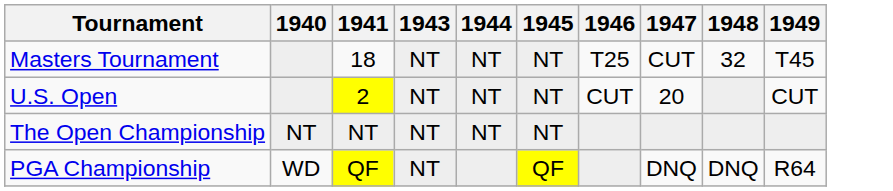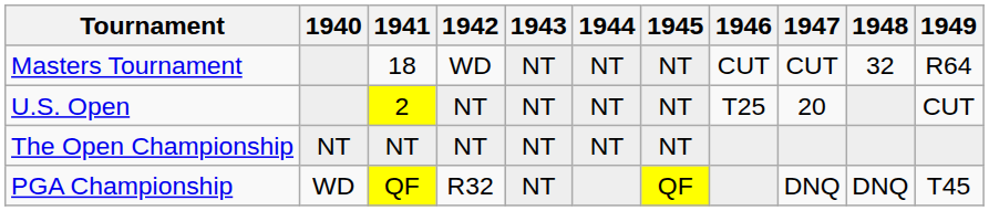 <table class="wikitable" style="font-size:95%;text-align:center;">
 <tr>
 <th>Tournament</th>
 <th>1940</th>
 <th>1941</th>
+<th>1942</th>
 <th>1943</th>
 <th>1944</th>
 <th>1945</th>
 <th>1946</th>
 <th>1947</th>
 <th>1948</th>
 <th>1949</th>
 </tr>
 <tr>
 <td align=left><a href='#'>Masters Tournament</a></td>
 <td style="background:#eeeeee;"></td>
 <td>18</td>
+<td>WD</td>
 <td style="background:#eeeeee;">NT</td>
 <td style="background:#eeeeee;">NT</td>
 <td style="background:#eeeeee;">NT</td>
-<td>T25</td>
+<td>CUT</td>
 <td>CUT</td>
 <td>32</td>
-<td>T45</td>
+<td>R64</td>
 </tr>
 <tr>
 <td align=left><a href='#'>U.S. Open</a></td>
 <td style="background:#eeeeee;"></td>
 <td style="background:yellow;">2</td>
 <td style="background:#eeeeee;">NT</td>
 <td style="background:#eeeeee;">NT</td>
 <td style="background:#eeeeee;">NT</td>
-<td>CUT</td>
+<td style="background:#eeeeee;">NT</td>
+<td>T25</td>
 <td>20</td>
 <td style="background:#eeeeee;"></td>
 <td>CUT</td>
 </tr>
 <tr>
 <td align=left><a href='#'>The Open Championship</a></td>
+<td style="background:#eeeeee;">NT</td>
 <td style="background:#eeeeee;">NT</td>
 <td style="background:#eeeeee;">NT</td>
 <td style="background:#eeeeee;">NT</td>
 <td style="background:#eeeeee;">NT</td>
 <td style="background:#eeeeee;">NT</td>
 <td style="background:#eeeeee;"></td>
 <td style="background:#eeeeee;"></td>
 <td style="background:#eeeeee;"></td>
 <td style="background:#eeeeee;"></td>
 </tr>
 <tr>
 <td align=left><a href='#'>PGA Championship</a></td>
 <td>WD  </td>
 <td style="background:yellow;">QF</td>
+<td>R32</td>
 <td style="background:#eeeeee;">NT</td>
 <td style="background:#eeeeee;"></td>
 <td style="background:yellow;">QF</td>
 <td style="background:#eeeeee;"></td>
 <td>DNQ</td>
 <td>DNQ</td>
-<td>R64</td>
+<td>T45</td>
 </tr>
 </table>
